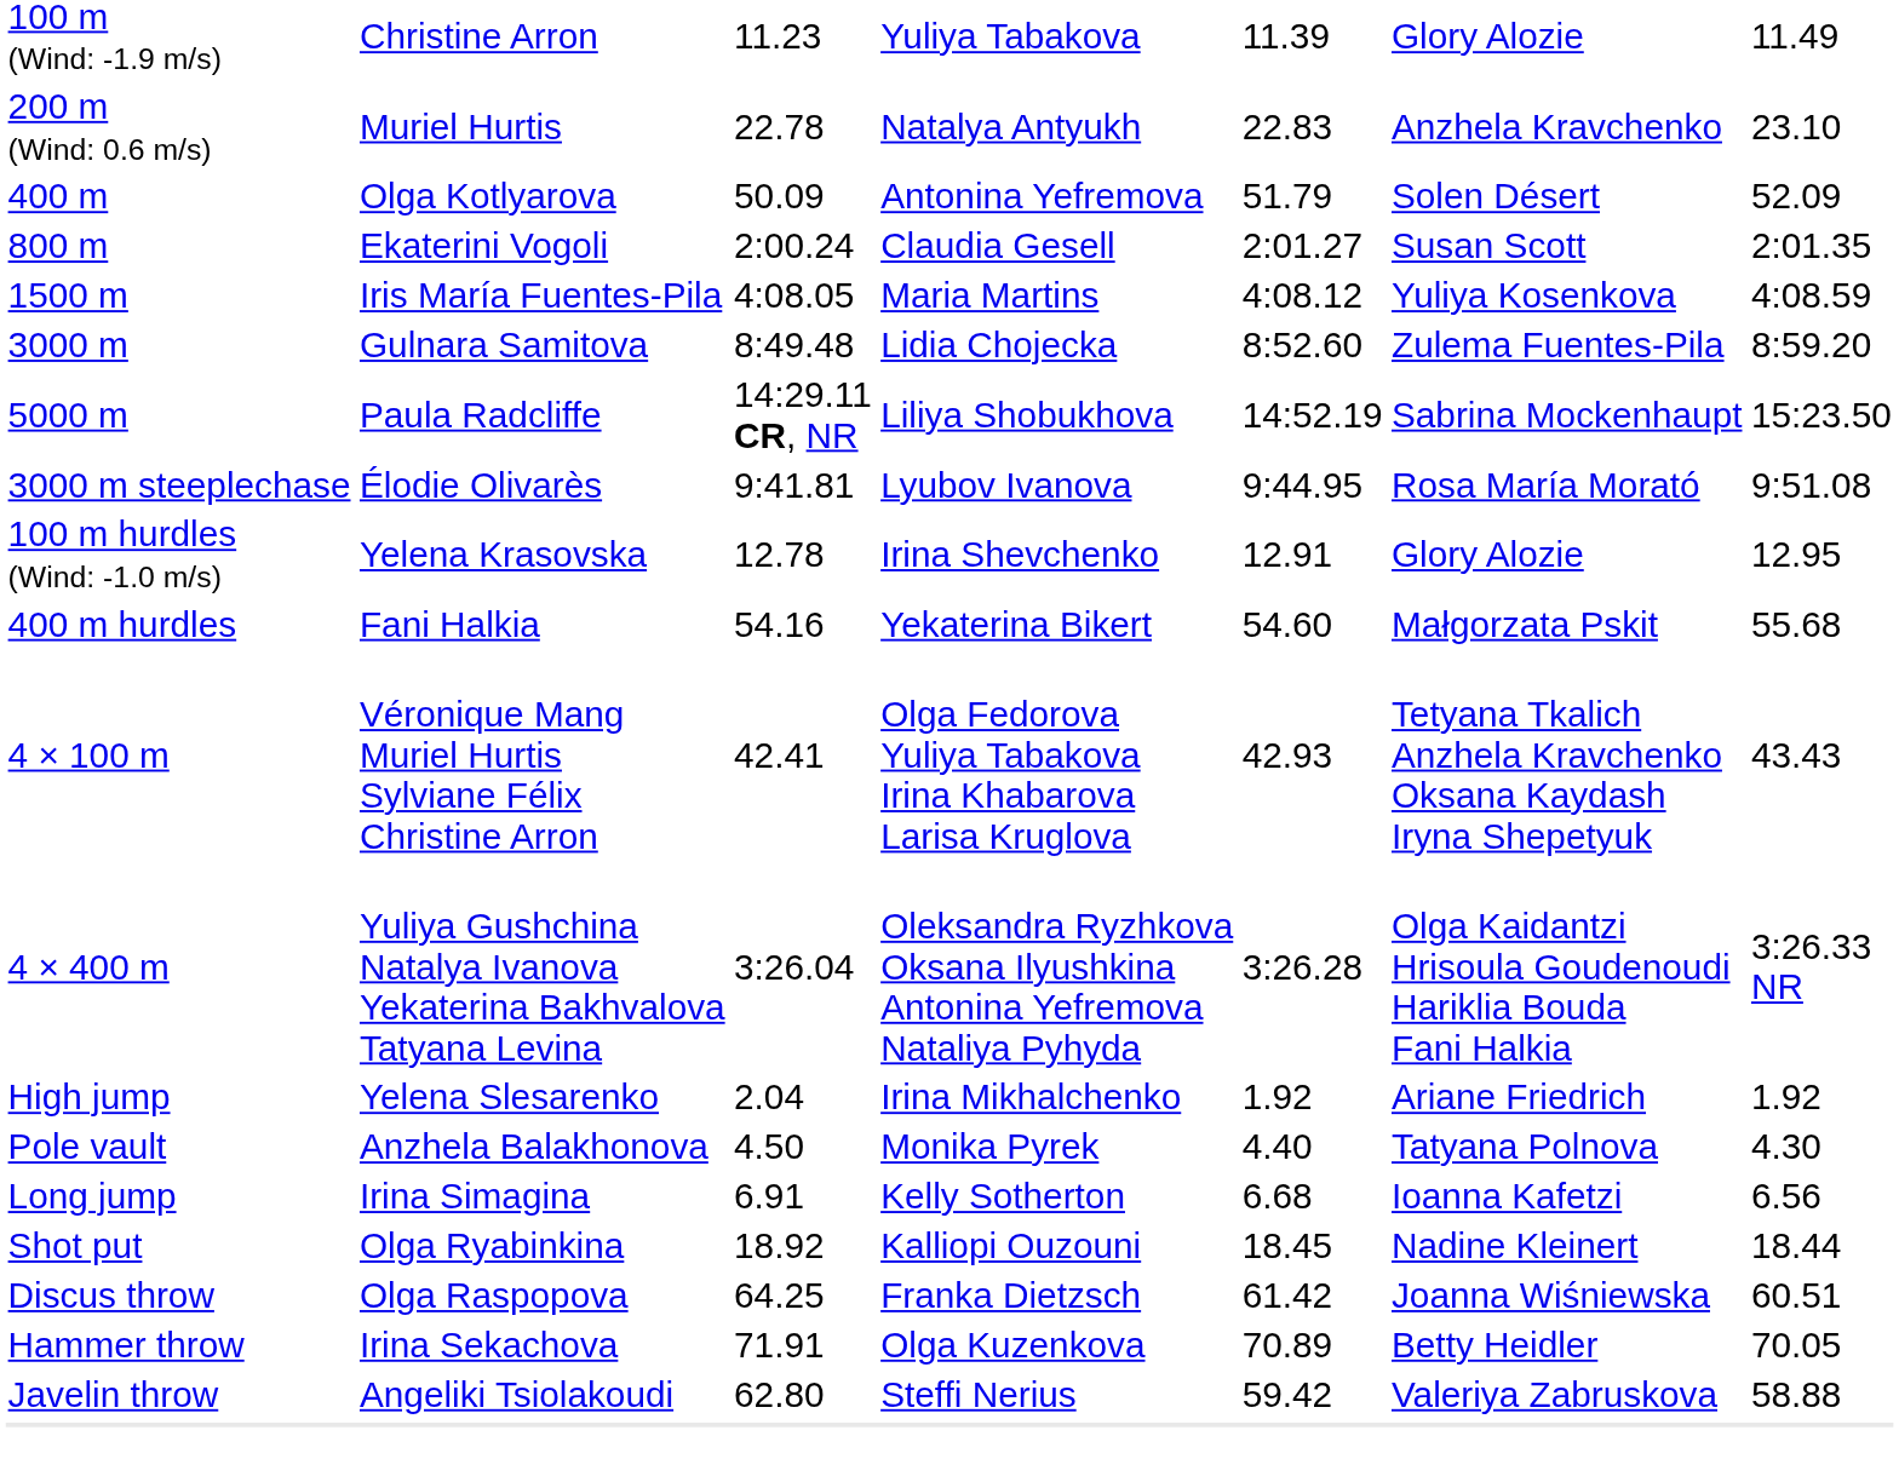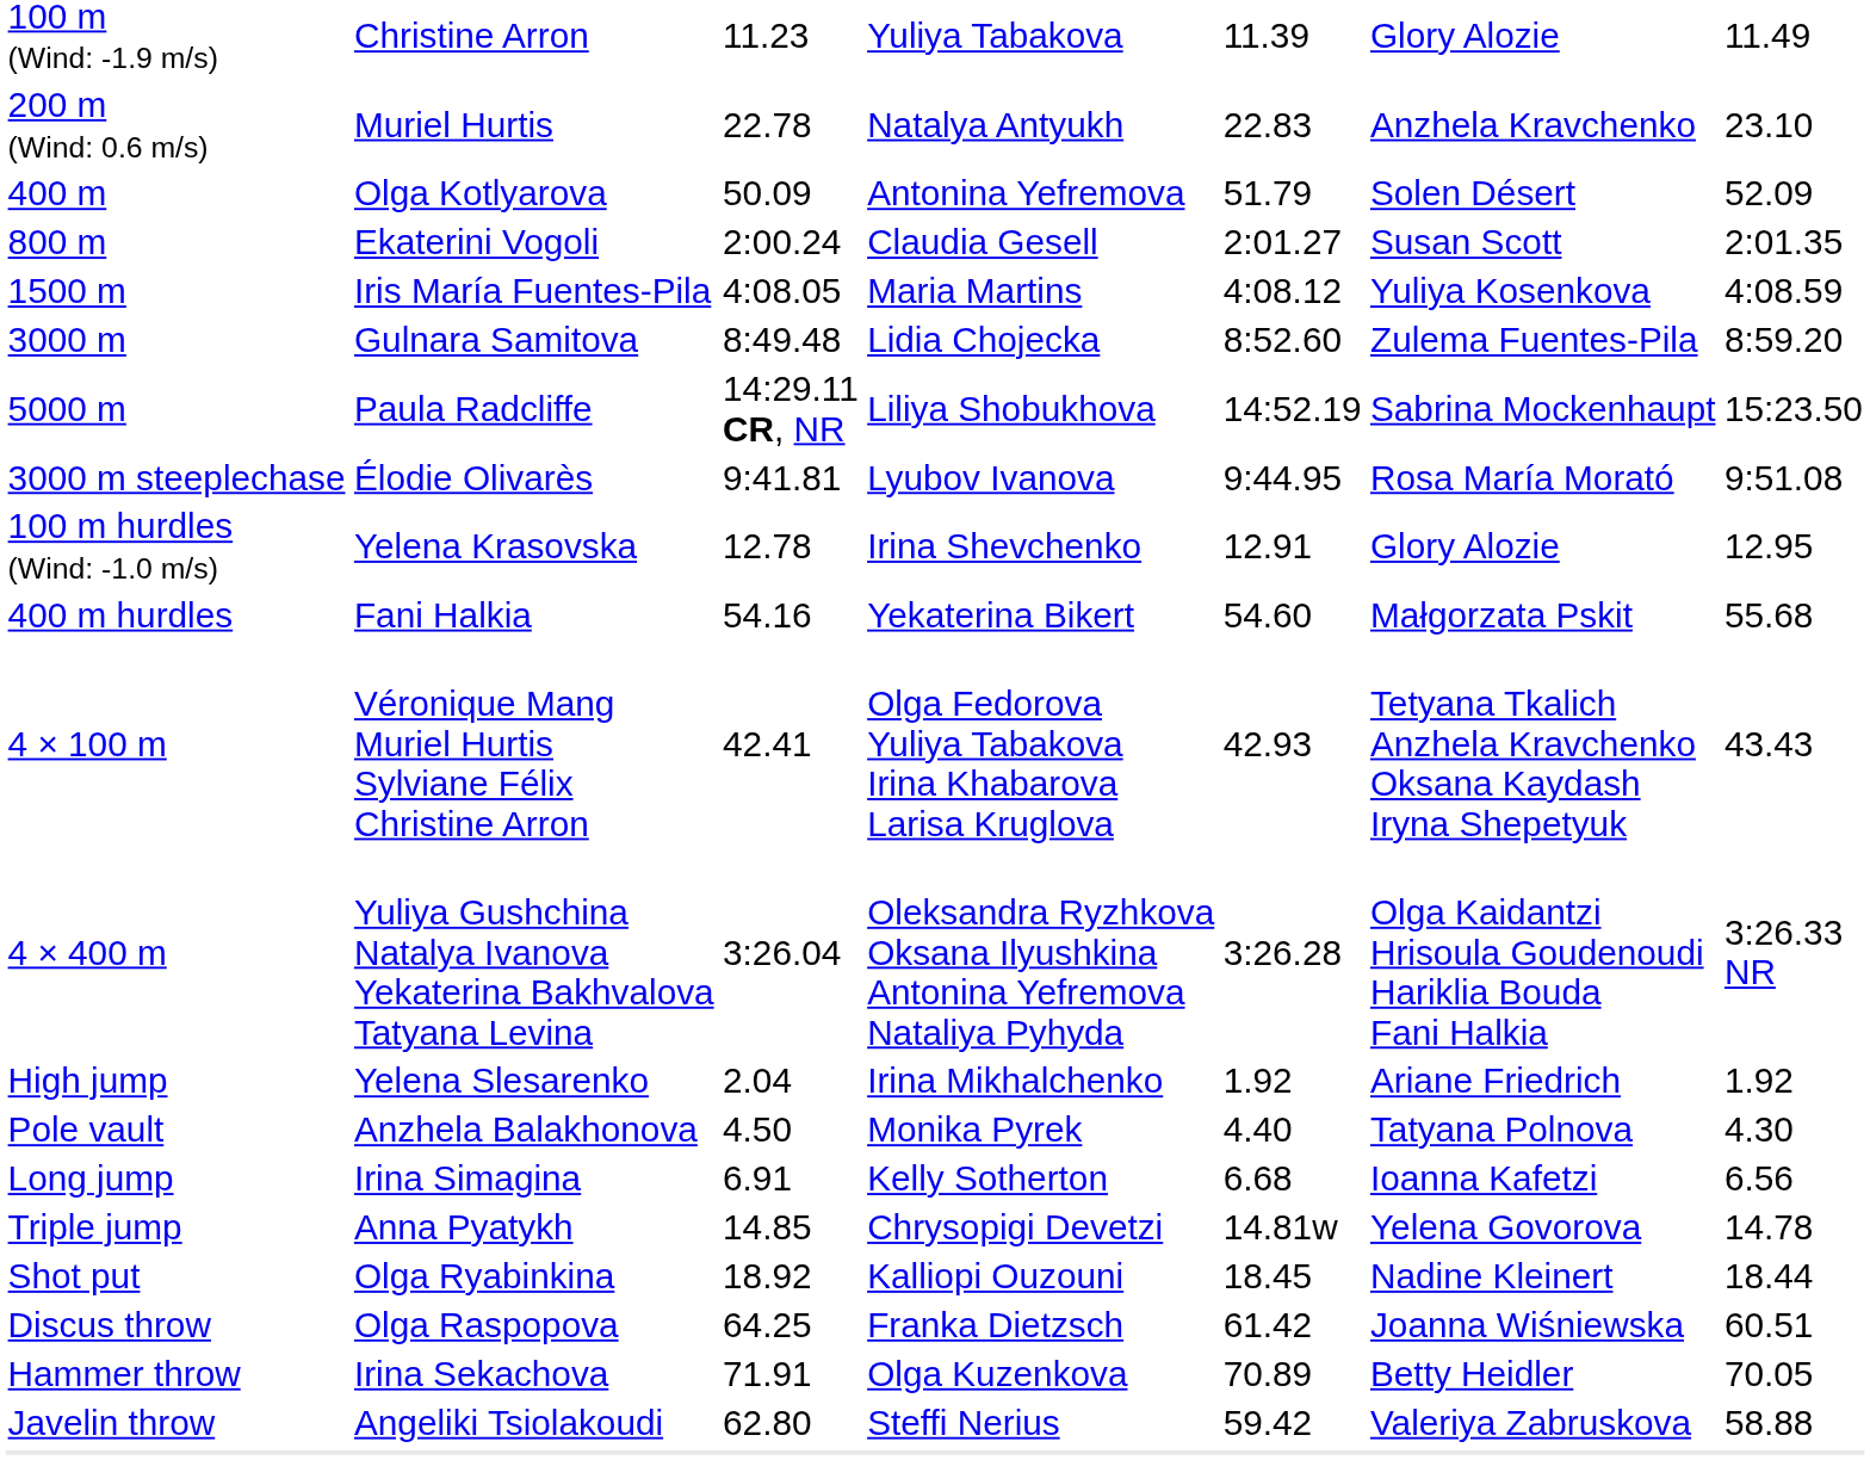 <table>
 <tr>
 <td><a href='#'>100 m</a><br><small>(Wind: -1.9 m/s)</small></td>
 <td><a href='#'>Christine Arron</a><br></td>
 <td>11.23</td>
 <td><a href='#'>Yuliya Tabakova</a><br></td>
 <td>11.39</td>
 <td><a href='#'>Glory Alozie</a><br></td>
 <td>11.49</td>
 </tr>
 <tr>
 <td><a href='#'>200 m</a><br><small>(Wind: 0.6 m/s)</small></td>
 <td><a href='#'>Muriel Hurtis</a><br></td>
 <td>22.78</td>
 <td><a href='#'>Natalya Antyukh</a><br></td>
 <td>22.83</td>
 <td><a href='#'>Anzhela Kravchenko</a><br></td>
 <td>23.10</td>
 </tr>
 <tr>
 <td><a href='#'>400 m</a></td>
 <td><a href='#'>Olga Kotlyarova</a><br></td>
 <td>50.09</td>
 <td><a href='#'>Antonina Yefremova</a><br></td>
 <td>51.79</td>
 <td><a href='#'>Solen Désert</a><br></td>
 <td>52.09</td>
 </tr>
 <tr>
 <td><a href='#'>800 m</a></td>
 <td><a href='#'>Ekaterini Vogoli</a><br></td>
 <td>2:00.24</td>
 <td><a href='#'>Claudia Gesell</a><br></td>
 <td>2:01.27</td>
 <td><a href='#'>Susan Scott</a><br></td>
 <td>2:01.35</td>
 </tr>
 <tr>
 <td><a href='#'>1500 m</a></td>
 <td><a href='#'>Iris María Fuentes-Pila</a><br></td>
 <td>4:08.05</td>
 <td><a href='#'>Maria Martins</a><br></td>
 <td>4:08.12</td>
 <td><a href='#'>Yuliya Kosenkova</a><br></td>
 <td>4:08.59</td>
 </tr>
 <tr>
 <td><a href='#'>3000 m</a></td>
 <td><a href='#'>Gulnara Samitova</a><br></td>
 <td>8:49.48</td>
 <td><a href='#'>Lidia Chojecka</a><br></td>
 <td>8:52.60</td>
 <td><a href='#'>Zulema Fuentes-Pila</a><br></td>
 <td>8:59.20</td>
 </tr>
 <tr>
 <td><a href='#'>5000 m</a></td>
 <td><a href='#'>Paula Radcliffe</a><br></td>
 <td>14:29.11<br><strong>CR</strong>, <a href='#'>NR</a></td>
 <td><a href='#'>Liliya Shobukhova</a><br></td>
 <td>14:52.19</td>
 <td><a href='#'>Sabrina Mockenhaupt</a><br></td>
 <td>15:23.50</td>
 </tr>
 <tr>
 <td><a href='#'>3000 m steeplechase</a></td>
 <td><a href='#'>Élodie Olivarès</a><br></td>
 <td>9:41.81</td>
 <td><a href='#'>Lyubov Ivanova</a><br></td>
 <td>9:44.95</td>
 <td><a href='#'>Rosa María Morató</a><br></td>
 <td>9:51.08</td>
 </tr>
 <tr>
 <td><a href='#'>100 m hurdles</a><br><small>(Wind: -1.0 m/s)</small></td>
 <td><a href='#'>Yelena Krasovska</a><br></td>
 <td>12.78</td>
 <td><a href='#'>Irina Shevchenko</a><br></td>
 <td>12.91</td>
 <td><a href='#'>Glory Alozie</a><br></td>
 <td>12.95</td>
 </tr>
 <tr>
 <td><a href='#'>400 m hurdles</a></td>
 <td><a href='#'>Fani Halkia</a><br></td>
 <td>54.16</td>
 <td><a href='#'>Yekaterina Bikert</a><br></td>
 <td>54.60</td>
 <td><a href='#'>Małgorzata Pskit</a><br></td>
 <td>55.68</td>
 </tr>
 <tr>
 <td><a href='#'>4 × 100 m</a></td>
 <td><br><a href='#'>Véronique Mang</a><br><a href='#'>Muriel Hurtis</a><br><a href='#'>Sylviane Félix</a><br><a href='#'>Christine Arron</a></td>
 <td>42.41</td>
 <td><br><a href='#'>Olga Fedorova</a><br><a href='#'>Yuliya Tabakova</a><br><a href='#'>Irina Khabarova</a><br><a href='#'>Larisa Kruglova</a></td>
 <td>42.93</td>
 <td><br><a href='#'>Tetyana Tkalich</a><br><a href='#'>Anzhela Kravchenko</a><br><a href='#'>Oksana Kaydash</a><br><a href='#'>Iryna Shepetyuk</a></td>
 <td>43.43</td>
 </tr>
 <tr>
 <td><a href='#'>4 × 400 m</a></td>
 <td><br><a href='#'>Yuliya Gushchina</a><br><a href='#'>Natalya Ivanova</a><br><a href='#'>Yekaterina Bakhvalova</a><br><a href='#'>Tatyana Levina</a></td>
 <td>3:26.04</td>
 <td><br><a href='#'>Oleksandra Ryzhkova</a><br><a href='#'>Oksana Ilyushkina</a><br><a href='#'>Antonina Yefremova</a><br><a href='#'>Nataliya Pyhyda</a></td>
 <td>3:26.28</td>
 <td><br><a href='#'>Olga Kaidantzi</a><br><a href='#'>Hrisoula Goudenoudi</a><br><a href='#'>Hariklia Bouda</a><br><a href='#'>Fani Halkia</a></td>
 <td>3:26.33<br><a href='#'>NR</a></td>
 </tr>
 <tr>
 <td><a href='#'>High jump</a></td>
 <td><a href='#'>Yelena Slesarenko</a><br></td>
 <td>2.04</td>
 <td><a href='#'>Irina Mikhalchenko</a><br></td>
 <td>1.92</td>
 <td><a href='#'>Ariane Friedrich</a><br></td>
 <td>1.92</td>
 </tr>
 <tr>
 <td><a href='#'>Pole vault</a></td>
 <td><a href='#'>Anzhela Balakhonova</a><br></td>
 <td>4.50</td>
 <td><a href='#'>Monika Pyrek</a><br></td>
 <td>4.40</td>
 <td><a href='#'>Tatyana Polnova</a><br></td>
 <td>4.30</td>
 </tr>
 <tr>
 <td><a href='#'>Long jump</a></td>
 <td><a href='#'>Irina Simagina</a><br></td>
 <td>6.91</td>
 <td><a href='#'>Kelly Sotherton</a><br></td>
 <td>6.68</td>
 <td><a href='#'>Ioanna Kafetzi</a><br></td>
 <td>6.56</td>
 </tr>
 <tr>
+<td><a href='#'>Triple jump</a></td>
+<td><a href='#'>Anna Pyatykh</a><br></td>
+<td>14.85</td>
+<td><a href='#'>Chrysopigi Devetzi</a><br></td>
+<td>14.81w</td>
+<td><a href='#'>Yelena Govorova</a><br></td>
+<td>14.78</td>
+</tr>
+<tr>
 <td><a href='#'>Shot put</a></td>
 <td><a href='#'>Olga Ryabinkina</a><br></td>
 <td>18.92</td>
 <td><a href='#'>Kalliopi Ouzouni</a><br></td>
 <td>18.45</td>
 <td><a href='#'>Nadine Kleinert</a><br></td>
 <td>18.44</td>
 </tr>
 <tr>
 <td><a href='#'>Discus throw</a></td>
 <td><a href='#'>Olga Raspopova</a><br></td>
 <td>64.25</td>
 <td><a href='#'>Franka Dietzsch</a><br></td>
 <td>61.42</td>
 <td><a href='#'>Joanna Wiśniewska</a><br></td>
 <td>60.51</td>
 </tr>
 <tr>
 <td><a href='#'>Hammer throw</a></td>
 <td><a href='#'>Irina Sekachova</a><br></td>
 <td>71.91</td>
 <td><a href='#'>Olga Kuzenkova</a><br></td>
 <td>70.89</td>
 <td><a href='#'>Betty Heidler</a><br></td>
 <td>70.05</td>
 </tr>
 <tr>
 <td><a href='#'>Javelin throw</a></td>
 <td><a href='#'>Angeliki Tsiolakoudi</a><br></td>
 <td>62.80</td>
 <td><a href='#'>Steffi Nerius</a><br></td>
 <td>59.42</td>
 <td><a href='#'>Valeriya Zabruskova</a><br></td>
 <td>58.88</td>
 </tr>
 <tr style="background:#e8e8e8;">
 <td colspan=7></td>
 </tr>
 </table>
